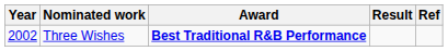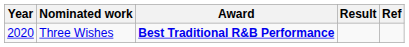 <table class="wikitable">
 <tr>
 <th>Year</th>
 <th>Nominated work</th>
 <th>Award</th>
 <th>Result</th>
 <th>Ref</th>
 </tr>
 <tr>
-<td><a href='#'>2002</a></td>
+<td><a href='#'>2020</a></td>
 <td><a href='#'>Three Wishes</a></td>
 <td><strong><a href='#'>Best Traditional R&B Performance</a></strong></td>
 <td></td>
 <td></td>
 </tr>
 </table>
